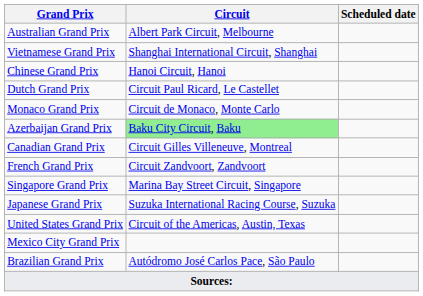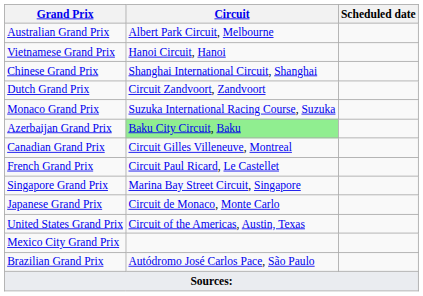 <table class="wikitable sortable" style="font-size: 85%;">
 <tr>
 <th><a href='#'>Grand Prix</a></th>
 <th scope="col" class="unsortable"><a href='#'>Circuit</a></th>
 <th nowrap>Scheduled date</th>
 </tr>
 <tr>
 <td><a href='#'>Australian Grand Prix</a></td>
 <td data-sort-value="Alb"> <a href='#'>Albert Park Circuit</a>, <a href='#'>Melbourne</a></td>
 <td></td>
 </tr>
 <tr>
 <td nowrap><a href='#'>Vietnamese Grand Prix</a></td>
+<td> <a href='#'>Hanoi Circuit</a>, <a href='#'>Hanoi</a></td>
+<td></td>
+</tr>
+<tr>
+<td><a href='#'>Chinese Grand Prix</a></td>
 <td nowrap> <a href='#'>Shanghai International Circuit</a>, <a href='#'>Shanghai</a></td>
 <td></td>
 </tr>
 <tr>
-<td><a href='#'>Chinese Grand Prix</a></td>
-<td> <a href='#'>Hanoi Circuit</a>, <a href='#'>Hanoi</a></td>
-<td></td>
-</tr>
-<tr>
 <td><a href='#'>Dutch Grand Prix</a></td>
-<td> <a href='#'>Circuit Paul Ricard</a>, <a href='#'>Le Castellet</a></td>
+<td> <a href='#'>Circuit Zandvoort</a>, <a href='#'>Zandvoort</a></td>
 <td></td>
 </tr>
 <tr>
 <td><a href='#'>Monaco Grand Prix</a></td>
-<td> <a href='#'>Circuit de Monaco</a>, <a href='#'>Monte Carlo</a></td>
+<td> <a href='#'>Suzuka International Racing Course</a>, <a href='#'>Suzuka</a></td>
 <td></td>
 </tr>
 <tr>
 <td><a href='#'>Azerbaijan Grand Prix</a></td>
 <td style="background: lightgreen;"> <a href='#'>Baku City Circuit</a>, <a href='#'>Baku</a></td>
 <td></td>
 </tr>
 <tr>
 <td><a href='#'>Canadian Grand Prix</a></td>
 <td> <a href='#'>Circuit Gilles Villeneuve</a>, <a href='#'>Montreal</a></td>
 <td></td>
 </tr>
 <tr>
 <td><a href='#'>French Grand Prix</a></td>
-<td> <a href='#'>Circuit Zandvoort</a>, <a href='#'>Zandvoort</a></td>
+<td> <a href='#'>Circuit Paul Ricard</a>, <a href='#'>Le Castellet</a></td>
 <td></td>
 </tr>
 <tr>
 <td><a href='#'>Singapore Grand Prix</a></td>
 <td data-sort-value="Ma"> <a href='#'>Marina Bay Street Circuit</a>, <a href='#'>Singapore</a></td>
 <td></td>
 </tr>
 <tr>
 <td><a href='#'>Japanese Grand Prix</a></td>
-<td> <a href='#'>Suzuka International Racing Course</a>, <a href='#'>Suzuka</a></td>
+<td> <a href='#'>Circuit de Monaco</a>, <a href='#'>Monte Carlo</a></td>
 <td></td>
 </tr>
 <tr>
 <td nowrap><a href='#'>United States Grand Prix</a></td>
 <td> <a href='#'>Circuit of the Americas</a>, <a href='#'>Austin, Texas</a></td>
 <td></td>
 </tr>
 <tr>
 <td><a href='#'>Mexico City Grand Prix</a></td>
 <td></td>
 <td></td>
 </tr>
 <tr>
 <td><a href='#'>Brazilian Grand Prix</a></td>
 <td> <a href='#'>Autódromo José Carlos Pace</a>, <a href='#'>São Paulo</a></td>
 <td></td>
 </tr>
 <tr class="sortbottom">
 <td colspan="4" style="background-color:#EAECF0;text-align:center" align="bottom"><strong>Sources:</strong></td>
 </tr>
 </table>
